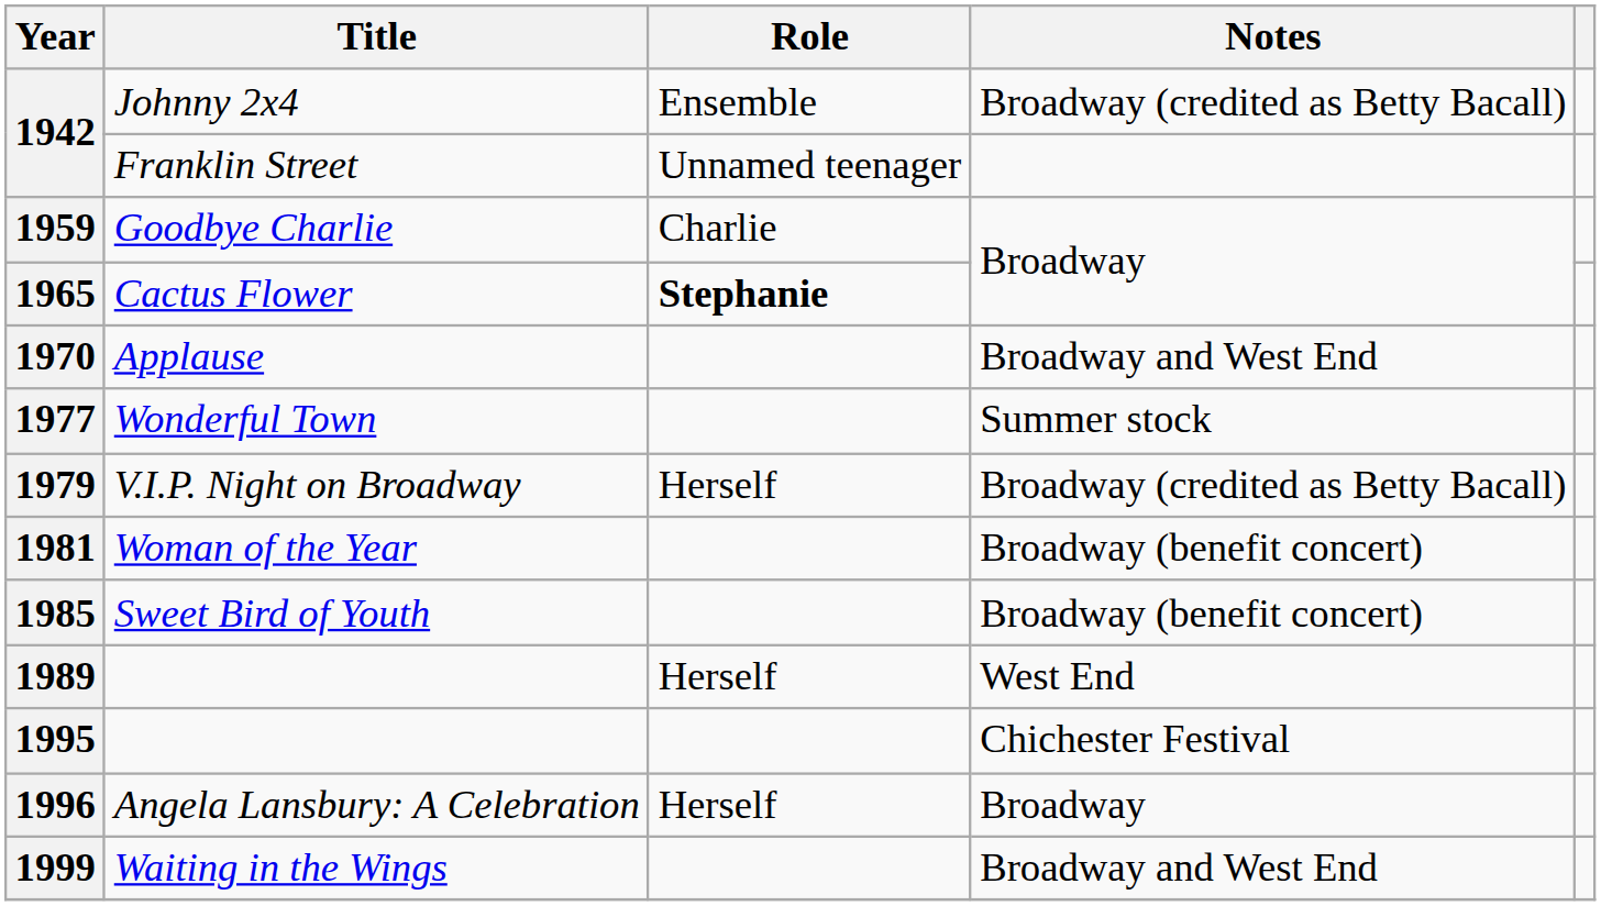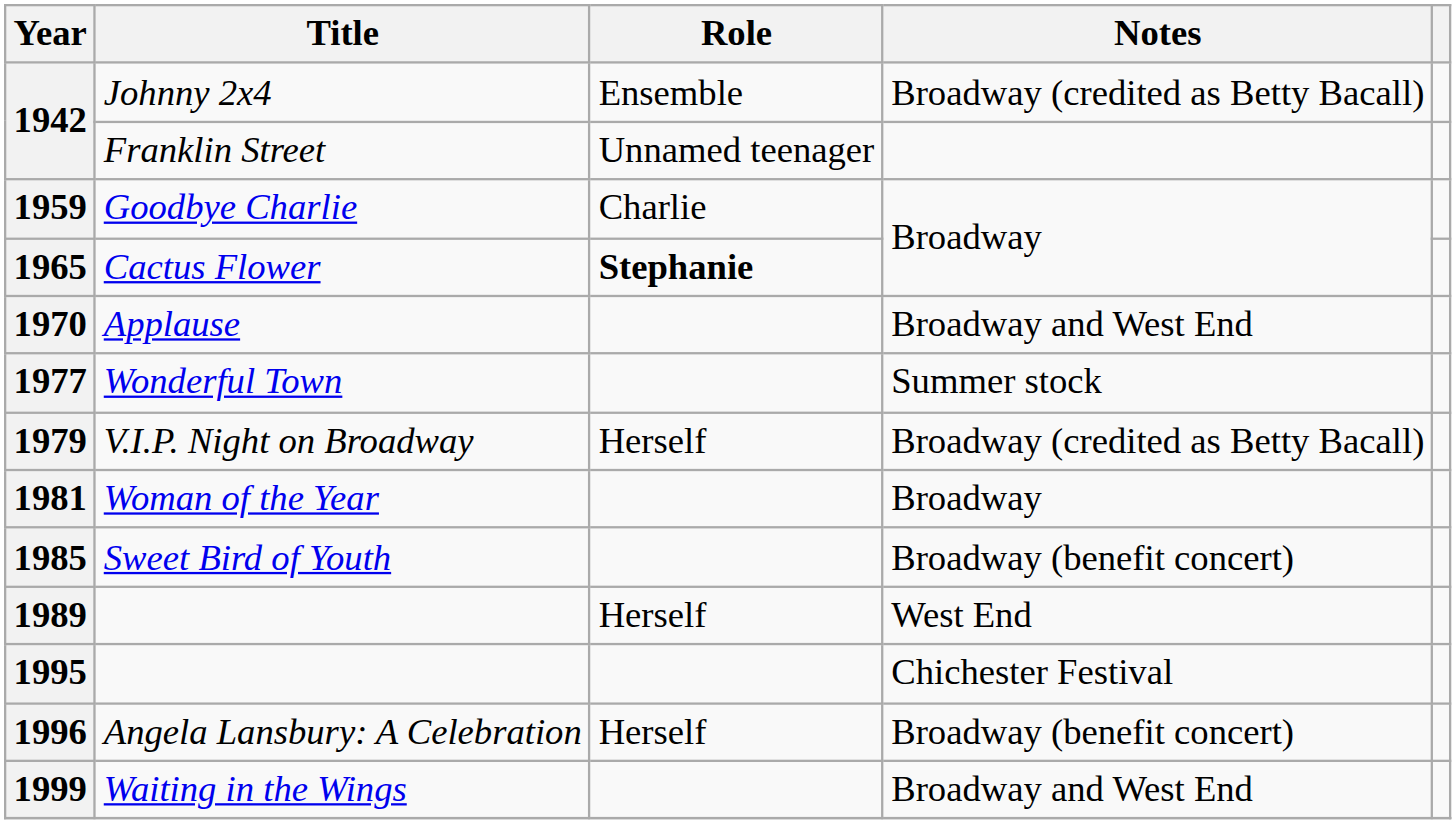 <table class="wikitable plainrowheaders sortable" style="margin-right: 0;">
 <tr>
 <th scope="col">Year</th>
 <th scope="col">Title</th>
 <th scope="col">Role</th>
 <th scope="col" class="unsortable">Notes</th>
 <th scope="col" class="unsortable" style="text-align: center;"></th>
 </tr>
 <tr>
 <th rowspan="2" scope="row">1942</th>
 <td><em>Johnny 2x4</em></td>
 <td>Ensemble</td>
 <td>Broadway (credited as Betty Bacall)</td>
 <td style="text-align: center;"></td>
 </tr>
 <tr>
 <td><em>Franklin Street</em></td>
 <td>Unnamed teenager</td>
 <td></td>
 <td style="text-align: center;"></td>
 </tr>
 <tr>
 <th scope="row">1959</th>
 <td><em><a href='#'>Goodbye Charlie</a></em></td>
 <td>Charlie</td>
 <td rowspan="2">Broadway</td>
 <td style="text-align: center;"></td>
 </tr>
 <tr>
 <th scope="row">1965</th>
 <td><em><a href='#'>Cactus Flower</a></em></td>
 <td><strong>Stephanie</strong></td>
 <td style="text-align: center;"></td>
 </tr>
 <tr>
 <th scope="row">1970</th>
 <td><em><a href='#'>Applause</a></em></td>
 <td></td>
 <td>Broadway and West End</td>
 <td style="text-align: center;"></td>
 </tr>
 <tr>
 <th scope="row">1977</th>
 <td><em><a href='#'>Wonderful Town</a></em></td>
 <td></td>
 <td>Summer stock</td>
 <td style="text-align: center;"></td>
 </tr>
 <tr>
 <th scope="row">1979</th>
 <td><em>V.I.P. Night on Broadway</em></td>
 <td>Herself</td>
 <td>Broadway (credited as Betty Bacall)</td>
 <td style="text-align: center;"></td>
 </tr>
 <tr>
 <th scope="row">1981</th>
 <td><em><a href='#'>Woman of the Year</a></em></td>
 <td></td>
-<td>Broadway (benefit concert)</td>
+<td>Broadway</td>
 <td style="text-align: center;"></td>
 </tr>
 <tr>
 <th scope="row">1985</th>
 <td><em><a href='#'>Sweet Bird of Youth</a></em></td>
 <td></td>
 <td>Broadway (benefit concert)</td>
 <td style="text-align: center;"></td>
 </tr>
 <tr>
 <th scope="row">1989</th>
 <td><em></em></td>
 <td>Herself</td>
 <td>West End</td>
 <td style="text-align: center;"></td>
 </tr>
 <tr>
 <th scope="row">1995</th>
 <td><em></em></td>
 <td></td>
 <td>Chichester Festival</td>
 <td style="text-align: center;"></td>
 </tr>
 <tr>
 <th scope="row">1996</th>
 <td><em>Angela Lansbury: A Celebration</em></td>
 <td>Herself</td>
-<td>Broadway</td>
+<td>Broadway (benefit concert)</td>
 <td style="text-align: center;"></td>
 </tr>
 <tr>
 <th scope="row">1999</th>
 <td><em><a href='#'>Waiting in the Wings</a></em></td>
 <td></td>
 <td>Broadway and West End</td>
 <td style="text-align: center;"></td>
 </tr>
 <tr>
 </tr>
 </table>
